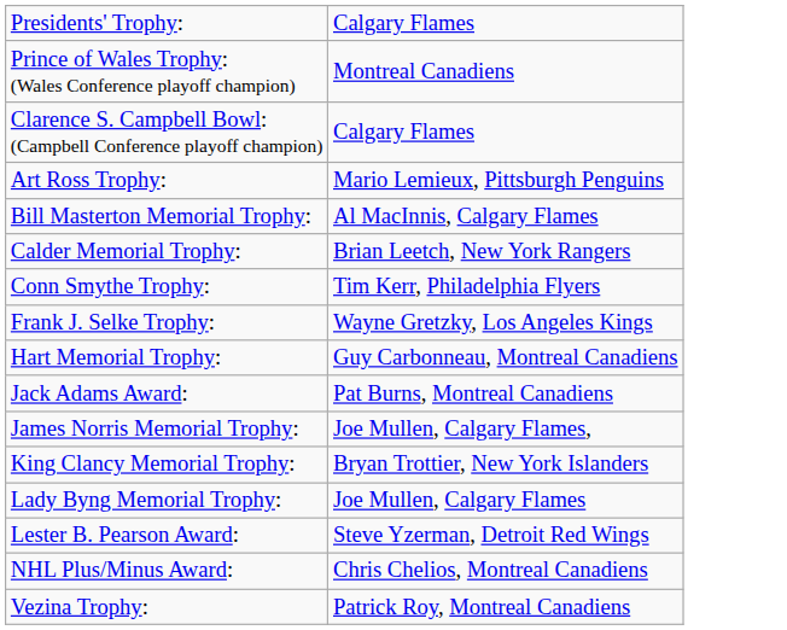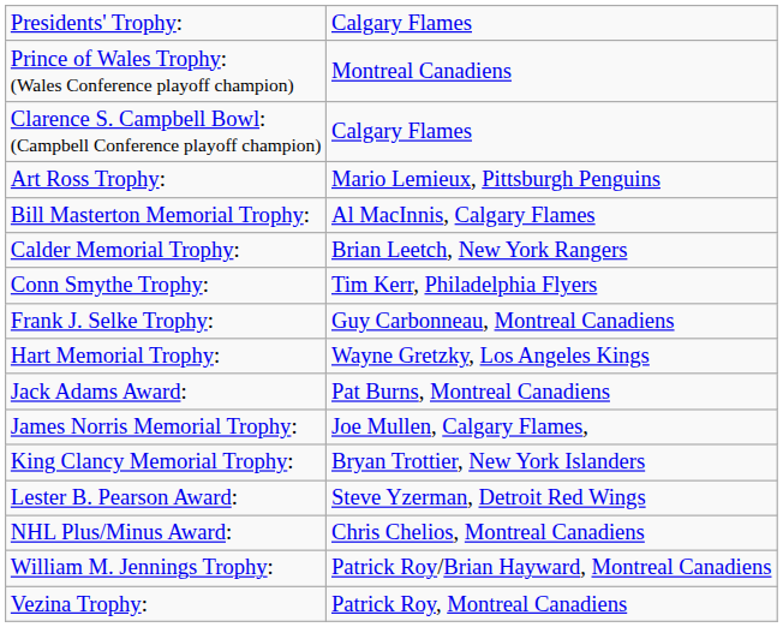 <table class="wikitable"cellpadding="3" cellspacing="1">
 <tr>
 <td><a href='#'>Presidents' Trophy</a>:</td>
 <td><a href='#'>Calgary Flames</a></td>
 </tr>
 <tr>
 <td><a href='#'>Prince of Wales Trophy</a>: <br><small>(Wales Conference playoff champion)</small></td>
 <td><a href='#'>Montreal Canadiens</a></td>
 </tr>
 <tr>
 <td><a href='#'>Clarence S. Campbell Bowl</a>: <br><small>(Campbell Conference playoff champion)</small></td>
 <td><a href='#'>Calgary Flames</a></td>
 </tr>
 <tr>
 <td><a href='#'>Art Ross Trophy</a>:</td>
 <td><a href='#'>Mario Lemieux</a>, <a href='#'>Pittsburgh Penguins</a></td>
 </tr>
 <tr>
 <td><a href='#'>Bill Masterton Memorial Trophy</a>:</td>
 <td><a href='#'>Al MacInnis</a>, <a href='#'>Calgary Flames</a></td>
 </tr>
 <tr>
 <td><a href='#'>Calder Memorial Trophy</a>:</td>
 <td><a href='#'>Brian Leetch</a>, <a href='#'>New York Rangers</a></td>
 </tr>
 <tr>
 <td><a href='#'>Conn Smythe Trophy</a>:</td>
 <td><a href='#'>Tim Kerr</a>, <a href='#'>Philadelphia Flyers</a></td>
 </tr>
 <tr>
 <td><a href='#'>Frank J. Selke Trophy</a>:</td>
-<td><a href='#'>Wayne Gretzky</a>, <a href='#'>Los Angeles Kings</a></td>
+<td><a href='#'>Guy Carbonneau</a>, <a href='#'>Montreal Canadiens</a></td>
 </tr>
 <tr>
 <td><a href='#'>Hart Memorial Trophy</a>:</td>
-<td><a href='#'>Guy Carbonneau</a>, <a href='#'>Montreal Canadiens</a></td>
+<td><a href='#'>Wayne Gretzky</a>, <a href='#'>Los Angeles Kings</a></td>
 </tr>
 <tr>
 <td><a href='#'>Jack Adams Award</a>:</td>
 <td><a href='#'>Pat Burns</a>, <a href='#'>Montreal Canadiens</a></td>
 </tr>
 <tr>
 <td><a href='#'>James Norris Memorial Trophy</a>:</td>
 <td><a href='#'>Joe Mullen</a>, <a href='#'>Calgary Flames</a>,</td>
 </tr>
 <tr>
 <td><a href='#'>King Clancy Memorial Trophy</a>:</td>
 <td><a href='#'>Bryan Trottier</a>, <a href='#'>New York Islanders</a></td>
 </tr>
 <tr>
-<td><a href='#'>Lady Byng Memorial Trophy</a>:</td>
-<td><a href='#'>Joe Mullen</a>, <a href='#'>Calgary Flames</a></td>
-</tr>
-<tr>
 <td><a href='#'>Lester B. Pearson Award</a>:</td>
 <td><a href='#'>Steve Yzerman</a>, <a href='#'>Detroit Red Wings</a></td>
 </tr>
 <tr>
 <td><a href='#'>NHL Plus/Minus Award</a>:</td>
 <td><a href='#'>Chris Chelios</a>, <a href='#'>Montreal Canadiens</a></td>
 </tr>
 <tr>
+<td><a href='#'>William M. Jennings Trophy</a>:</td>
+<td><a href='#'>Patrick Roy</a>/<a href='#'>Brian Hayward</a>, <a href='#'>Montreal Canadiens</a></td>
+</tr>
+<tr>
 <td><a href='#'>Vezina Trophy</a>:</td>
 <td><a href='#'>Patrick Roy</a>, <a href='#'>Montreal Canadiens</a></td>
 </tr>
 </table>
